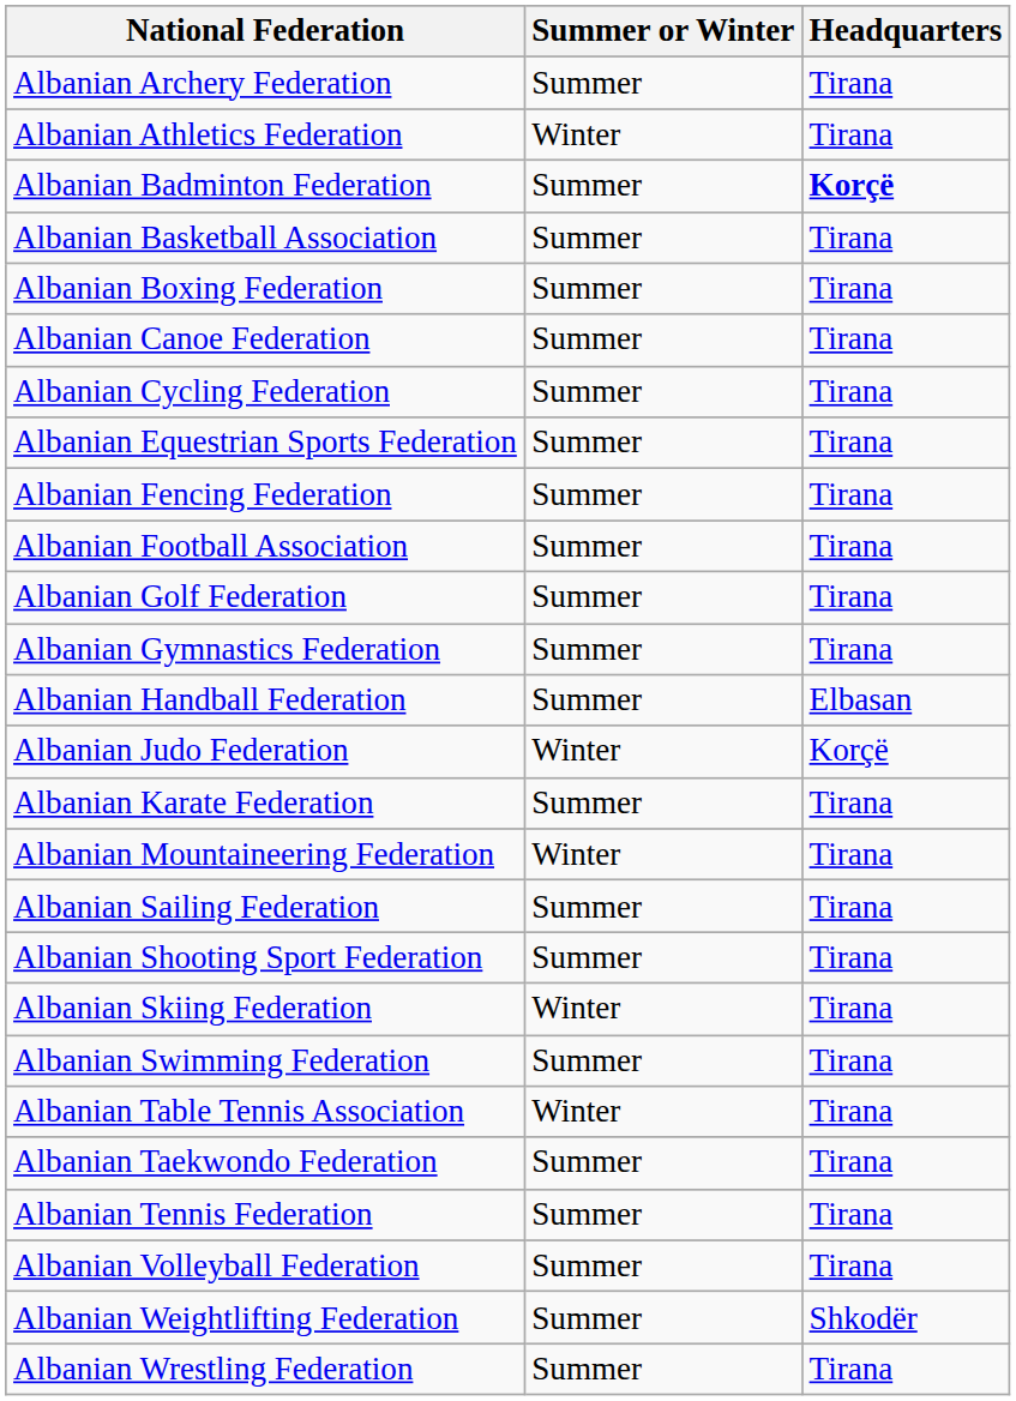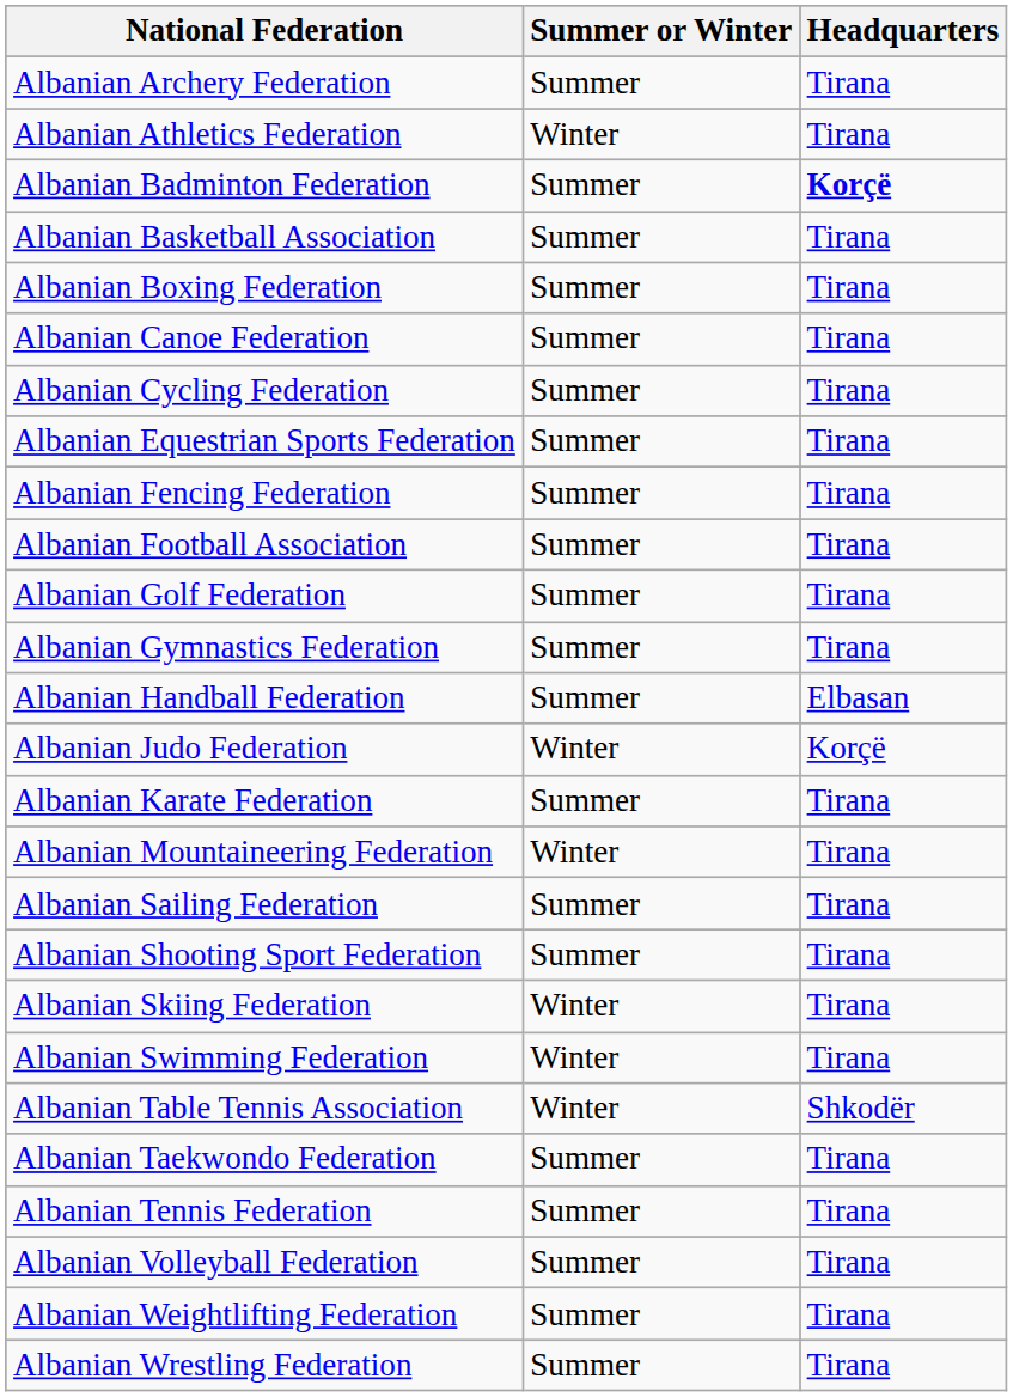 <table class="wikitable sortable">
 <tr>
 <th>National Federation</th>
 <th>Summer or Winter</th>
 <th>Headquarters</th>
 </tr>
 <tr>
 <td><a href='#'>Albanian Archery Federation</a></td>
 <td>Summer</td>
 <td><a href='#'>Tirana</a></td>
 </tr>
 <tr>
 <td><a href='#'>Albanian Athletics Federation</a></td>
 <td>Winter</td>
 <td><a href='#'>Tirana</a></td>
 </tr>
 <tr>
 <td><a href='#'>Albanian Badminton Federation</a></td>
 <td>Summer</td>
 <td><strong><a href='#'>Korçë</a></strong></td>
 </tr>
 <tr>
 <td><a href='#'>Albanian Basketball Association</a></td>
 <td>Summer</td>
 <td><a href='#'>Tirana</a></td>
 </tr>
 <tr>
 <td><a href='#'>Albanian Boxing Federation</a></td>
 <td>Summer</td>
 <td><a href='#'>Tirana</a></td>
 </tr>
 <tr>
 <td><a href='#'>Albanian Canoe Federation</a></td>
 <td>Summer</td>
 <td><a href='#'>Tirana</a></td>
 </tr>
 <tr>
 <td><a href='#'>Albanian Cycling Federation</a></td>
 <td>Summer</td>
 <td><a href='#'>Tirana</a></td>
 </tr>
 <tr>
 <td><a href='#'>Albanian Equestrian Sports Federation</a></td>
 <td>Summer</td>
 <td><a href='#'>Tirana</a></td>
 </tr>
 <tr>
 <td><a href='#'>Albanian Fencing Federation</a></td>
 <td>Summer</td>
 <td><a href='#'>Tirana</a></td>
 </tr>
 <tr>
 <td><a href='#'>Albanian Football Association</a></td>
 <td>Summer</td>
 <td><a href='#'>Tirana</a></td>
 </tr>
 <tr>
 <td><a href='#'>Albanian Golf Federation</a></td>
 <td>Summer</td>
 <td><a href='#'>Tirana</a></td>
 </tr>
 <tr>
 <td><a href='#'>Albanian Gymnastics Federation</a></td>
 <td>Summer</td>
 <td><a href='#'>Tirana</a></td>
 </tr>
 <tr>
 <td><a href='#'>Albanian Handball Federation</a></td>
 <td>Summer</td>
 <td><a href='#'>Elbasan</a></td>
 </tr>
 <tr>
 <td><a href='#'>Albanian Judo Federation</a></td>
 <td>Winter</td>
 <td><a href='#'>Korçë</a></td>
 </tr>
 <tr>
 <td><a href='#'>Albanian Karate Federation</a></td>
 <td>Summer</td>
 <td><a href='#'>Tirana</a></td>
 </tr>
 <tr>
 <td><a href='#'>Albanian Mountaineering Federation</a></td>
 <td>Winter</td>
 <td><a href='#'>Tirana</a></td>
 </tr>
 <tr>
 <td><a href='#'>Albanian Sailing Federation</a></td>
 <td>Summer</td>
 <td><a href='#'>Tirana</a></td>
 </tr>
 <tr>
 <td><a href='#'>Albanian Shooting Sport Federation</a></td>
 <td>Summer</td>
 <td><a href='#'>Tirana</a></td>
 </tr>
 <tr>
 <td><a href='#'>Albanian Skiing Federation</a></td>
 <td>Winter</td>
 <td><a href='#'>Tirana</a></td>
 </tr>
 <tr>
 <td><a href='#'>Albanian Swimming Federation</a></td>
-<td>Summer</td>
+<td>Winter</td>
 <td><a href='#'>Tirana</a></td>
 </tr>
 <tr>
 <td><a href='#'>Albanian Table Tennis Association</a></td>
 <td>Winter</td>
-<td><a href='#'>Tirana</a></td>
+<td><a href='#'>Shkodër</a></td>
 </tr>
 <tr>
 <td><a href='#'>Albanian Taekwondo Federation</a></td>
 <td>Summer</td>
 <td><a href='#'>Tirana</a></td>
 </tr>
 <tr>
 <td><a href='#'>Albanian Tennis Federation</a></td>
 <td>Summer</td>
 <td><a href='#'>Tirana</a></td>
 </tr>
 <tr>
 <td><a href='#'>Albanian Volleyball Federation</a></td>
 <td>Summer</td>
 <td><a href='#'>Tirana</a></td>
 </tr>
 <tr>
 <td><a href='#'>Albanian Weightlifting Federation</a></td>
 <td>Summer</td>
-<td><a href='#'>Shkodër</a></td>
+<td><a href='#'>Tirana</a></td>
 </tr>
 <tr>
 <td><a href='#'>Albanian Wrestling Federation</a></td>
 <td>Summer</td>
 <td><a href='#'>Tirana</a></td>
 </tr>
 </table>
